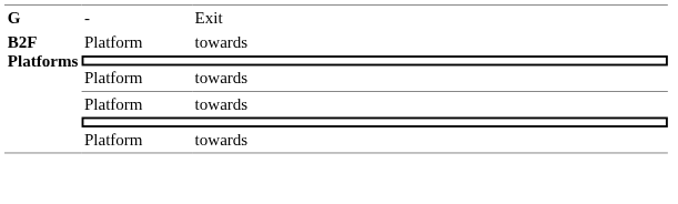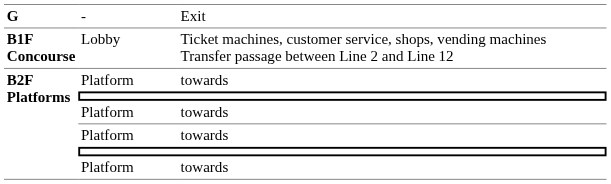 <table table border=0 cellspacing=0 cellpadding=3>
 <tr>
 <td style="border-top:solid 1px gray;" width=50 valign=top><strong>G</strong></td>
 <td style="border-top:solid 1px gray;" width=100 valign=top>-</td>
 <td style="border-top:solid 1px gray;" width=450 valign=top>Exit</td>
+</tr>
+<tr>
+<td style="border-bottom:solid 1px gray; border-top:solid 1px gray;" valign=top width=50><strong>B1F<br>Concourse</strong></td>
+<td style="border-bottom:solid 1px gray; border-top:solid 1px gray;" valign=top width=100>Lobby</td>
+<td style="border-bottom:solid 1px gray; border-top:solid 1px gray;" valign=top width=390>Ticket machines, customer service, shops, vending machines<br>Transfer passage between Line 2 and Line 12</td>
 </tr>
 <tr>
 <td style="border-bottom:solid 1px gray;" rowspan="6" valign=top><strong>B2F<br>Platforms</strong></td>
 <td>Platform</td>
 <td>  towards  </td>
 </tr>
 <tr>
 <td style="border-right:solid 2px black;border-left:solid 2px black;border-top:solid 2px black;border-bottom:solid 2px black;text-align:center;" colspan=2></td>
 </tr>
 <tr>
 <td style="border-bottom:solid 1px gray;">Platform</td>
 <td style="border-bottom:solid 1px gray;">  towards   </td>
 </tr>
 <tr>
 <td>Platform</td>
 <td>  towards  </td>
 </tr>
 <tr>
 <td style="border-right:solid 2px black;border-left:solid 2px black;border-top:solid 2px black;border-bottom:solid 2px black;text-align:center;" colspan=2></td>
 </tr>
 <tr>
 <td style="border-bottom:solid 1px gray;">Platform</td>
 <td style="border-bottom:solid 1px gray;">  towards   </td>
 </tr>
 </table>
